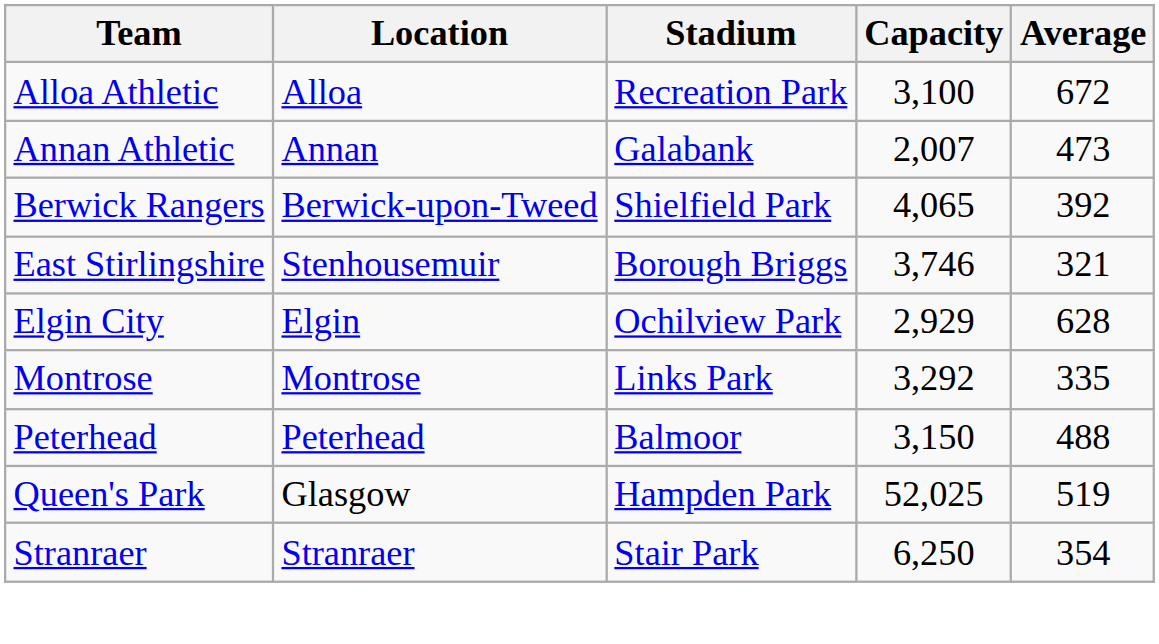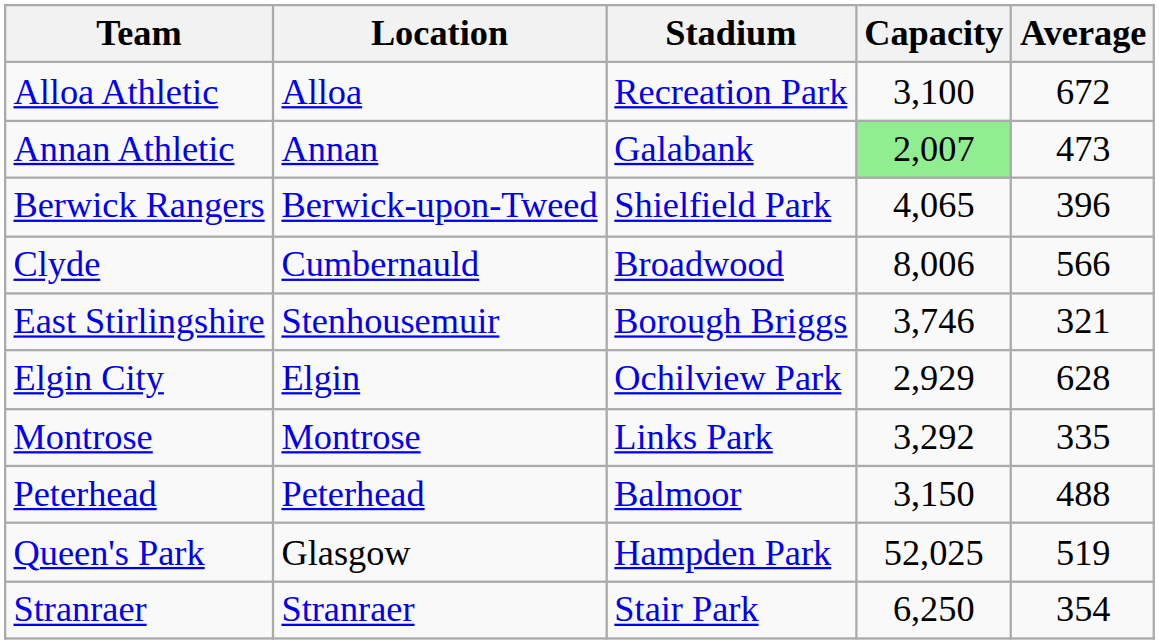 <table class="wikitable sortable">
 <tr>
 <th>Team</th>
 <th>Location</th>
 <th>Stadium</th>
 <th>Capacity</th>
 <th style="text-align:center;">Average</th>
 </tr>
 <tr>
 <td><a href='#'>Alloa Athletic</a></td>
 <td><a href='#'>Alloa</a></td>
 <td><a href='#'>Recreation Park</a></td>
 <td style="text-align:center;">3,100</td>
 <td style="text-align:center;">672</td>
 </tr>
 <tr>
 <td><a href='#'>Annan Athletic</a></td>
 <td><a href='#'>Annan</a></td>
 <td><a href='#'>Galabank</a></td>
-<td style="text-align:center;">2,007</td>
+<td style="background: lightgreen; text-align:center;">2,007</td>
 <td style="text-align:center;">473</td>
 </tr>
 <tr>
 <td><a href='#'>Berwick Rangers</a></td>
 <td><a href='#'>Berwick-upon-Tweed</a></td>
 <td><a href='#'>Shielfield Park</a></td>
 <td style="text-align:center;">4,065</td>
-<td style="text-align:center;">392</td>
+<td style="text-align:center;">396</td>
+</tr>
+<tr>
+<td><a href='#'>Clyde</a></td>
+<td><a href='#'>Cumbernauld</a></td>
+<td><a href='#'>Broadwood</a></td>
+<td style="text-align:center;">8,006</td>
+<td style="text-align:center;">566</td>
 </tr>
 <tr>
 <td><a href='#'>East Stirlingshire</a></td>
 <td><a href='#'>Stenhousemuir</a></td>
 <td><a href='#'>Borough Briggs</a></td>
 <td style="text-align:center;">3,746</td>
 <td style="text-align:center;">321</td>
 </tr>
 <tr>
 <td><a href='#'>Elgin City</a></td>
 <td><a href='#'>Elgin</a></td>
 <td><a href='#'>Ochilview Park</a></td>
 <td style="text-align:center;">2,929</td>
 <td style="text-align:center;">628</td>
 </tr>
 <tr>
 <td><a href='#'>Montrose</a></td>
 <td><a href='#'>Montrose</a></td>
 <td><a href='#'>Links Park</a></td>
 <td style="text-align:center;">3,292</td>
 <td style="text-align:center;">335</td>
 </tr>
 <tr>
 <td><a href='#'>Peterhead</a></td>
 <td><a href='#'>Peterhead</a></td>
 <td><a href='#'>Balmoor</a></td>
 <td style="text-align:center;">3,150</td>
 <td style="text-align:center;">488</td>
 </tr>
 <tr>
 <td><a href='#'>Queen's Park</a></td>
 <td>Glasgow</td>
 <td><a href='#'>Hampden Park</a></td>
 <td style="text-align:center;">52,025</td>
 <td style="text-align:center;">519</td>
 </tr>
 <tr>
 <td><a href='#'>Stranraer</a></td>
 <td><a href='#'>Stranraer</a></td>
 <td><a href='#'>Stair Park</a></td>
 <td style="text-align:center;">6,250</td>
 <td style="text-align:center;">354</td>
 </tr>
 </table>
